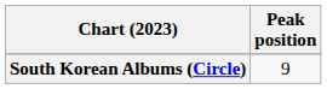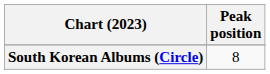 <table class="wikitable sortable plainrowheaders" style="text-align:center">
 <tr>
 <th scope="col">Chart (2023)</th>
 <th scope="col">Peak<br>position</th>
 </tr>
 <tr>
 </tr>
 <tr>
 <th scope="row">South Korean Albums (<a href='#'>Circle</a>)</th>
-<td>9</td>
+<td>8</td>
 </tr>
 </table>
